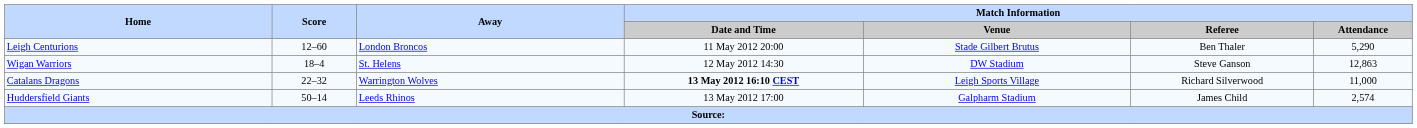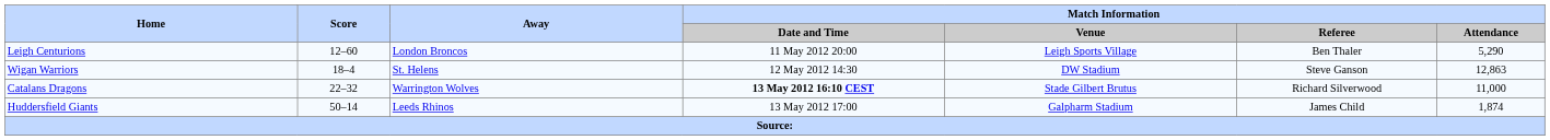 <table border=1 style="border-collapse:collapse; font-size:90%; text-align:center;" cellpadding=3 cellspacing=0 width=100%>
 <tr bgcolor=#C1D8FF>
 <th rowspan=2 width=19%>Home</th>
 <th rowspan=2 width=6%>Score</th>
 <th rowspan=2 width=19%>Away</th>
 <th colspan=6>Match Information</th>
 </tr>
 <tr bgcolor=#CCCCCC>
 <th width=17%>Date and Time</th>
 <th width=19%>Venue</th>
 <th width=13%>Referee</th>
 <th width=7%>Attendance</th>
 </tr>
 <tr bgcolor=#F5FAFF>
 <td align=left> <a href='#'>Leigh Centurions</a></td>
 <td>12–60</td>
 <td align=left> <a href='#'>London Broncos</a></td>
 <td>11 May 2012 20:00</td>
-<td><a href='#'>Stade Gilbert Brutus</a></td>
+<td><a href='#'>Leigh Sports Village</a></td>
 <td>Ben Thaler</td>
 <td>5,290</td>
 </tr>
 <tr bgcolor=#F5FAFF>
 <td align=left> <a href='#'>Wigan Warriors</a></td>
 <td>18–4</td>
 <td align=left> <a href='#'>St. Helens</a></td>
 <td>12 May 2012 14:30</td>
 <td><a href='#'>DW Stadium</a></td>
 <td>Steve Ganson</td>
 <td>12,863</td>
 </tr>
 <tr bgcolor=#F5FAFF>
 <td align=left> <a href='#'>Catalans Dragons</a></td>
 <td>22–32</td>
 <td align=left> <a href='#'>Warrington Wolves</a></td>
 <td><strong>13 May 2012 16:10 <a href='#'>CEST</a></strong></td>
-<td><a href='#'>Leigh Sports Village</a></td>
+<td><a href='#'>Stade Gilbert Brutus</a></td>
 <td>Richard Silverwood</td>
 <td>11,000</td>
 </tr>
 <tr bgcolor=#F5FAFF>
 <td align=left> <a href='#'>Huddersfield Giants</a></td>
 <td>50–14</td>
 <td align=left> <a href='#'>Leeds Rhinos</a></td>
 <td>13 May 2012 17:00</td>
 <td><a href='#'>Galpharm Stadium</a></td>
 <td>James Child</td>
-<td>2,574</td>
+<td>1,874</td>
 </tr>
 <tr style="background:#c1d8ff;">
 <th colspan=12>Source:</th>
 </tr>
 </table>
